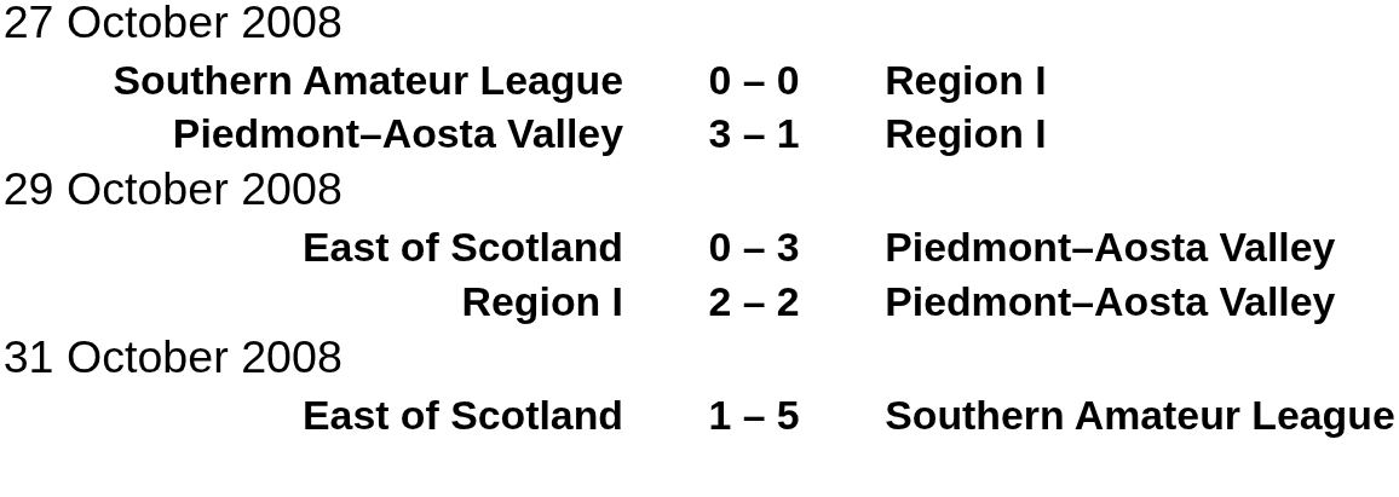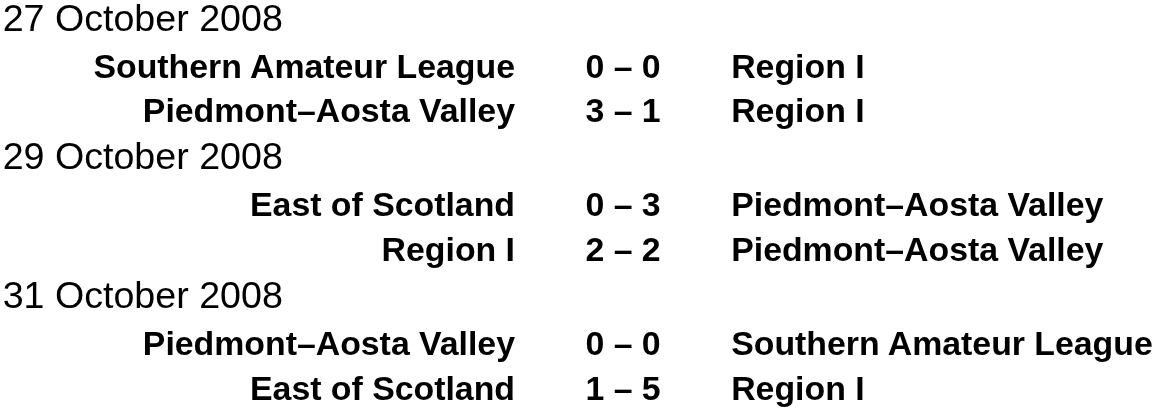 <table width=100% cellspacing=1>
 <tr>
 <th width=25%></th>
 <th width=10%></th>
 <th></th>
 </tr>
 <tr>
 <td>27 October 2008</td>
 </tr>
 <tr style=font-size:90%>
 <td align=right><strong>Southern Amateur League</strong></td>
 <td align=center><strong>0 – 0</strong></td>
 <td><strong>Region I</strong></td>
 </tr>
 <tr style=font-size:90%>
 <td align=right><strong>Piedmont–Aosta Valley</strong></td>
 <td align=center><strong>3 – 1</strong></td>
 <td><strong>Region I</strong></td>
 </tr>
 <tr>
 <td>29 October 2008</td>
 </tr>
 <tr style=font-size:90%>
 <td align=right><strong>East of Scotland</strong></td>
 <td align=center><strong>0 – 3</strong></td>
 <td><strong>Piedmont–Aosta Valley</strong></td>
 </tr>
 <tr style=font-size:90%>
 <td align=right><strong>Region I</strong></td>
 <td align=center><strong>2 – 2</strong></td>
 <td><strong>Piedmont–Aosta Valley</strong></td>
 </tr>
 <tr>
 <td>31 October 2008</td>
 </tr>
 <tr style=font-size:90%>
+<td align=right><strong>Piedmont–Aosta Valley</strong></td>
+<td align=center><strong>0 – 0</strong></td>
+<td><strong>Southern Amateur League</strong></td>
+</tr>
+<tr style=font-size:90%>
 <td align=right><strong>East of Scotland</strong></td>
 <td align=center><strong>1 – 5</strong></td>
-<td><strong>Southern Amateur League</strong></td>
+<td><strong>Region I</strong></td>
 </tr>
 </table>
